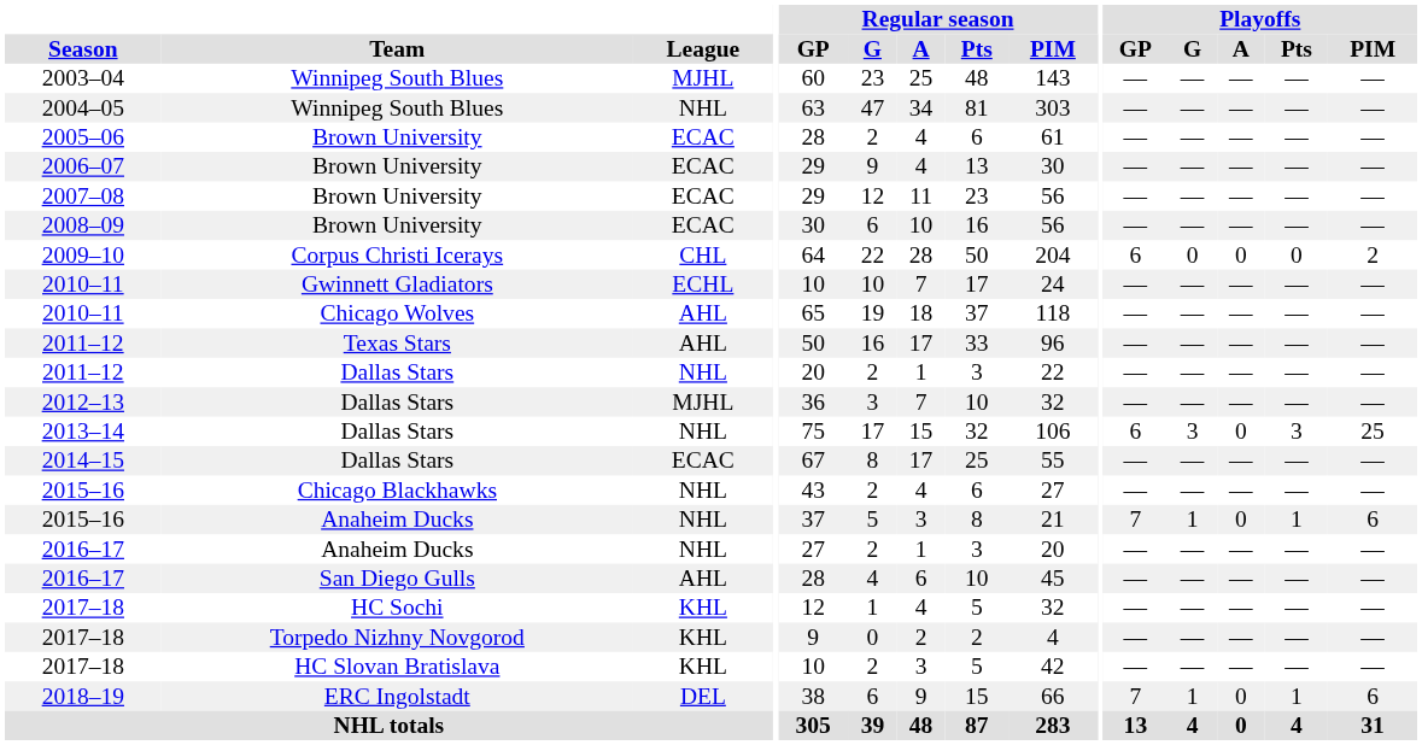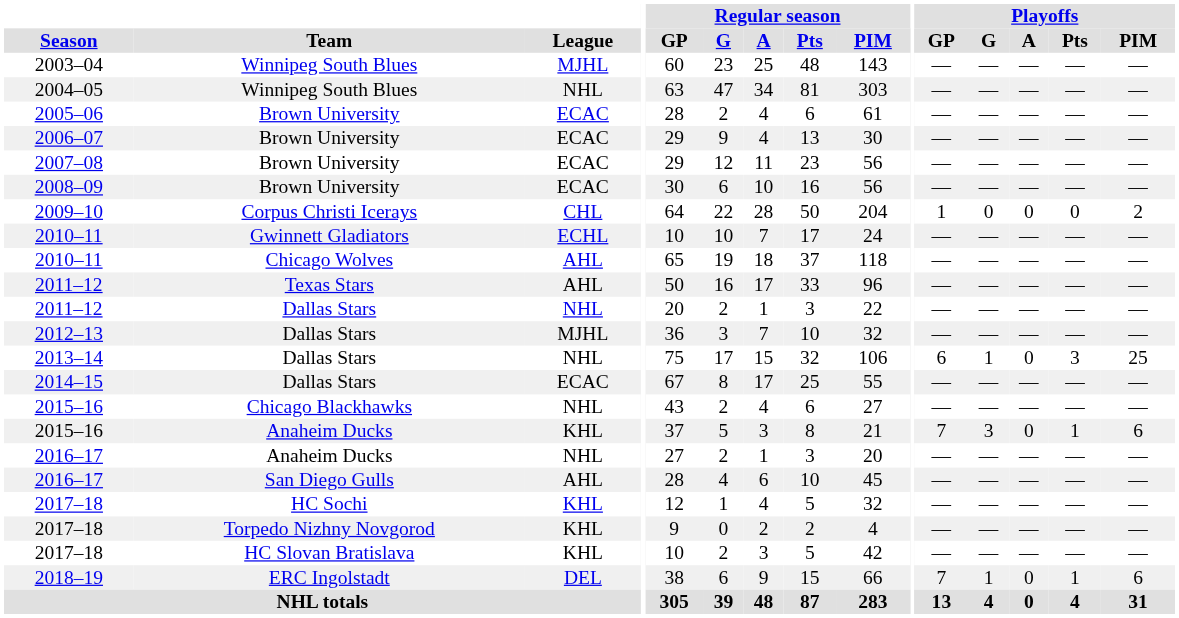 <table border="0" cellpadding="1" cellspacing="0" style="text-align:center; width:60em">
 <tr bgcolor="#e0e0e0">
 <th colspan="3"  bgcolor="#ffffff"></th>
 <th rowspan="99" bgcolor="#ffffff"></th>
 <th colspan="5"><a href='#'>Regular season</a></th>
 <th rowspan="99" bgcolor="#ffffff"></th>
 <th colspan="5"><a href='#'>Playoffs</a></th>
 </tr>
 <tr bgcolor="#e0e0e0">
 <th><a href='#'>Season</a></th>
 <th>Team</th>
 <th>League</th>
 <th>GP</th>
 <th><a href='#'>G</a></th>
 <th><a href='#'>A</a></th>
 <th><a href='#'>Pts</a></th>
 <th><a href='#'>PIM</a></th>
 <th>GP</th>
 <th>G</th>
 <th>A</th>
 <th>Pts</th>
 <th>PIM</th>
 </tr>
 <tr ALIGN="center">
 <td>2003–04</td>
 <td><a href='#'>Winnipeg South Blues</a></td>
 <td><a href='#'>MJHL</a></td>
 <td>60</td>
 <td>23</td>
 <td>25</td>
 <td>48</td>
 <td>143</td>
 <td>—</td>
 <td>—</td>
 <td>—</td>
 <td>—</td>
 <td>—</td>
 </tr>
 <tr ALIGN="center" bgcolor="#f0f0f0">
 <td>2004–05</td>
 <td>Winnipeg South Blues</td>
 <td>NHL</td>
 <td>63</td>
 <td>47</td>
 <td>34</td>
 <td>81</td>
 <td>303</td>
 <td>—</td>
 <td>—</td>
 <td>—</td>
 <td>—</td>
 <td>—</td>
 </tr>
 <tr ALIGN="center">
 <td><a href='#'>2005–06</a></td>
 <td><a href='#'>Brown University</a></td>
 <td><a href='#'>ECAC</a></td>
 <td>28</td>
 <td>2</td>
 <td>4</td>
 <td>6</td>
 <td>61</td>
 <td>—</td>
 <td>—</td>
 <td>—</td>
 <td>—</td>
 <td>—</td>
 </tr>
 <tr ALIGN="center" bgcolor="#f0f0f0">
 <td><a href='#'>2006–07</a></td>
 <td>Brown University</td>
 <td>ECAC</td>
 <td>29</td>
 <td>9</td>
 <td>4</td>
 <td>13</td>
 <td>30</td>
 <td>—</td>
 <td>—</td>
 <td>—</td>
 <td>—</td>
 <td>—</td>
 </tr>
 <tr ALIGN="center">
 <td><a href='#'>2007–08</a></td>
 <td>Brown University</td>
 <td>ECAC</td>
 <td>29</td>
 <td>12</td>
 <td>11</td>
 <td>23</td>
 <td>56</td>
 <td>—</td>
 <td>—</td>
 <td>—</td>
 <td>—</td>
 <td>—</td>
 </tr>
 <tr ALIGN="center"  bgcolor="#f0f0f0">
 <td><a href='#'>2008–09</a></td>
 <td>Brown University</td>
 <td>ECAC</td>
 <td>30</td>
 <td>6</td>
 <td>10</td>
 <td>16</td>
 <td>56</td>
 <td>—</td>
 <td>—</td>
 <td>—</td>
 <td>—</td>
 <td>—</td>
 </tr>
 <tr ALIGN="center">
 <td><a href='#'>2009–10</a></td>
 <td><a href='#'>Corpus Christi Icerays</a></td>
 <td><a href='#'>CHL</a></td>
 <td>64</td>
 <td>22</td>
 <td>28</td>
 <td>50</td>
 <td>204</td>
-<td>6</td>
+<td>1</td>
 <td>0</td>
 <td>0</td>
 <td>0</td>
 <td>2</td>
 </tr>
 <tr ALIGN="center"   bgcolor="#f0f0f0">
 <td><a href='#'>2010–11</a></td>
 <td><a href='#'>Gwinnett Gladiators</a></td>
 <td><a href='#'>ECHL</a></td>
 <td>10</td>
 <td>10</td>
 <td>7</td>
 <td>17</td>
 <td>24</td>
 <td>—</td>
 <td>—</td>
 <td>—</td>
 <td>—</td>
 <td>—</td>
 </tr>
 <tr ALIGN="center">
 <td><a href='#'>2010–11</a></td>
 <td><a href='#'>Chicago Wolves</a></td>
 <td><a href='#'>AHL</a></td>
 <td>65</td>
 <td>19</td>
 <td>18</td>
 <td>37</td>
 <td>118</td>
 <td>—</td>
 <td>—</td>
 <td>—</td>
 <td>—</td>
 <td>—</td>
 </tr>
 <tr ALIGN="center"   bgcolor="#f0f0f0">
 <td><a href='#'>2011–12</a></td>
 <td><a href='#'>Texas Stars</a></td>
 <td>AHL</td>
 <td>50</td>
 <td>16</td>
 <td>17</td>
 <td>33</td>
 <td>96</td>
 <td>—</td>
 <td>—</td>
 <td>—</td>
 <td>—</td>
 <td>—</td>
 </tr>
 <tr ALIGN="center">
 <td><a href='#'>2011–12</a></td>
 <td><a href='#'>Dallas Stars</a></td>
 <td><a href='#'>NHL</a></td>
 <td>20</td>
 <td>2</td>
 <td>1</td>
 <td>3</td>
 <td>22</td>
 <td>—</td>
 <td>—</td>
 <td>—</td>
 <td>—</td>
 <td>—</td>
 </tr>
 <tr ALIGN="center"   bgcolor="#f0f0f0">
 <td><a href='#'>2012–13</a></td>
 <td>Dallas Stars</td>
 <td>MJHL</td>
 <td>36</td>
 <td>3</td>
 <td>7</td>
 <td>10</td>
 <td>32</td>
 <td>—</td>
 <td>—</td>
 <td>—</td>
 <td>—</td>
 <td>—</td>
 </tr>
 <tr ALIGN="center">
 <td><a href='#'>2013–14</a></td>
 <td>Dallas Stars</td>
 <td>NHL</td>
 <td>75</td>
 <td>17</td>
 <td>15</td>
 <td>32</td>
 <td>106</td>
 <td>6</td>
-<td>3</td>
+<td>1</td>
 <td>0</td>
 <td>3</td>
 <td>25</td>
 </tr>
 <tr ALIGN="center"   bgcolor="#f0f0f0">
 <td><a href='#'>2014–15</a></td>
 <td>Dallas Stars</td>
 <td>ECAC</td>
 <td>67</td>
 <td>8</td>
 <td>17</td>
 <td>25</td>
 <td>55</td>
 <td>—</td>
 <td>—</td>
 <td>—</td>
 <td>—</td>
 <td>—</td>
 </tr>
 <tr ALIGN="center">
 <td><a href='#'>2015–16</a></td>
 <td><a href='#'>Chicago Blackhawks</a></td>
 <td>NHL</td>
 <td>43</td>
 <td>2</td>
 <td>4</td>
 <td>6</td>
 <td>27</td>
 <td>—</td>
 <td>—</td>
 <td>—</td>
 <td>—</td>
 <td>—</td>
 </tr>
 <tr ALIGN="center"   bgcolor="#f0f0f0">
 <td>2015–16</td>
 <td><a href='#'>Anaheim Ducks</a></td>
-<td>NHL</td>
+<td>KHL</td>
 <td>37</td>
 <td>5</td>
 <td>3</td>
 <td>8</td>
 <td>21</td>
 <td>7</td>
-<td>1</td>
+<td>3</td>
 <td>0</td>
 <td>1</td>
 <td>6</td>
 </tr>
 <tr ALIGN="center">
 <td><a href='#'>2016–17</a></td>
 <td>Anaheim Ducks</td>
 <td>NHL</td>
 <td>27</td>
 <td>2</td>
 <td>1</td>
 <td>3</td>
 <td>20</td>
 <td>—</td>
 <td>—</td>
 <td>—</td>
 <td>—</td>
 <td>—</td>
 </tr>
 <tr ALIGN="center"   bgcolor="#f0f0f0">
 <td><a href='#'>2016–17</a></td>
 <td><a href='#'>San Diego Gulls</a></td>
 <td>AHL</td>
 <td>28</td>
 <td>4</td>
 <td>6</td>
 <td>10</td>
 <td>45</td>
 <td>—</td>
 <td>—</td>
 <td>—</td>
 <td>—</td>
 <td>—</td>
 </tr>
 <tr ALIGN="center">
 <td><a href='#'>2017–18</a></td>
 <td><a href='#'>HC Sochi</a></td>
 <td><a href='#'>KHL</a></td>
 <td>12</td>
 <td>1</td>
 <td>4</td>
 <td>5</td>
 <td>32</td>
 <td>—</td>
 <td>—</td>
 <td>—</td>
 <td>—</td>
 <td>—</td>
 </tr>
 <tr ALIGN="center"   bgcolor="#f0f0f0">
 <td>2017–18</td>
 <td><a href='#'>Torpedo Nizhny Novgorod</a></td>
 <td>KHL</td>
 <td>9</td>
 <td>0</td>
 <td>2</td>
 <td>2</td>
 <td>4</td>
 <td>—</td>
 <td>—</td>
 <td>—</td>
 <td>—</td>
 <td>—</td>
 </tr>
 <tr ALIGN="center">
 <td>2017–18</td>
 <td><a href='#'>HC Slovan Bratislava</a></td>
 <td>KHL</td>
 <td>10</td>
 <td>2</td>
 <td>3</td>
 <td>5</td>
 <td>42</td>
 <td>—</td>
 <td>—</td>
 <td>—</td>
 <td>—</td>
 <td>—</td>
 </tr>
 <tr ALIGN="center"   bgcolor="#f0f0f0">
 <td><a href='#'>2018–19</a></td>
 <td><a href='#'>ERC Ingolstadt</a></td>
 <td><a href='#'>DEL</a></td>
 <td>38</td>
 <td>6</td>
 <td>9</td>
 <td>15</td>
 <td>66</td>
 <td>7</td>
 <td>1</td>
 <td>0</td>
 <td>1</td>
 <td>6</td>
 </tr>
 <tr bgcolor="#e0e0e0">
 <th colspan="3">NHL totals</th>
 <th>305</th>
 <th>39</th>
 <th>48</th>
 <th>87</th>
 <th>283</th>
 <th>13</th>
 <th>4</th>
 <th>0</th>
 <th>4</th>
 <th>31</th>
 </tr>
 </table>
